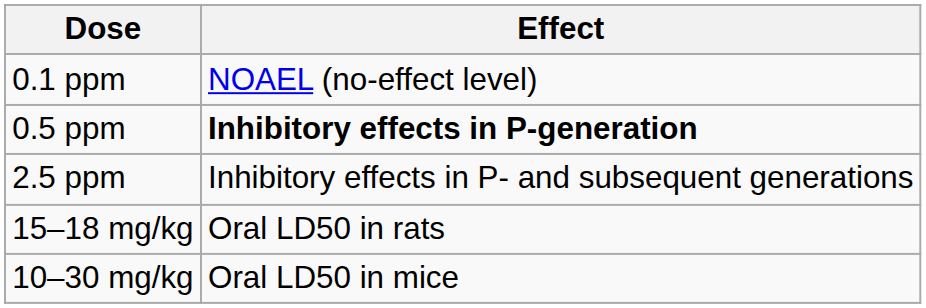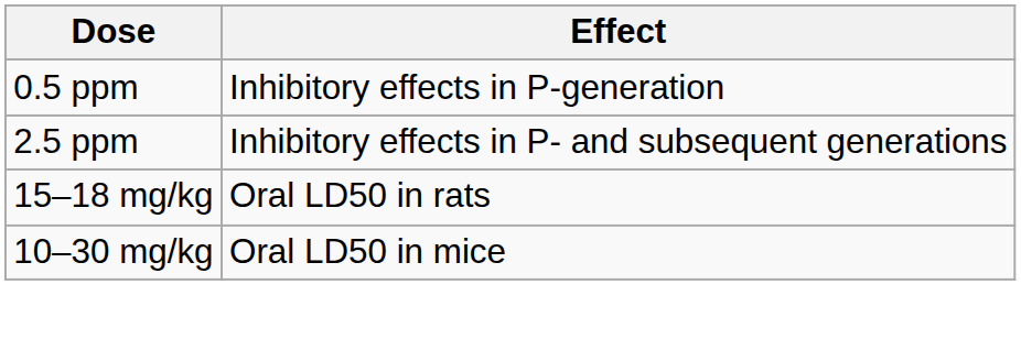 <table class="wikitable">
 <tr>
 <th>Dose</th>
 <th>Effect</th>
 </tr>
 <tr>
-<td>0.1 ppm</td>
-<td><a href='#'>NOAEL</a> (no-effect level)</td>
-</tr>
-<tr>
 <td>0.5 ppm</td>
-<td><strong>Inhibitory effects in P-generation</strong></td>
+<td>Inhibitory effects in P-generation</td>
 </tr>
 <tr>
 <td>2.5 ppm</td>
 <td>Inhibitory effects in P- and subsequent generations</td>
 </tr>
 <tr>
 <td>15–18 mg/kg</td>
 <td>Oral LD50 in rats</td>
 </tr>
 <tr>
 <td>10–30 mg/kg</td>
 <td>Oral LD50 in mice</td>
 </tr>
 </table>
